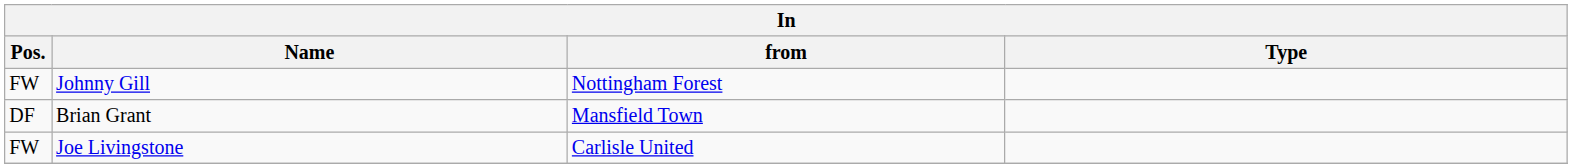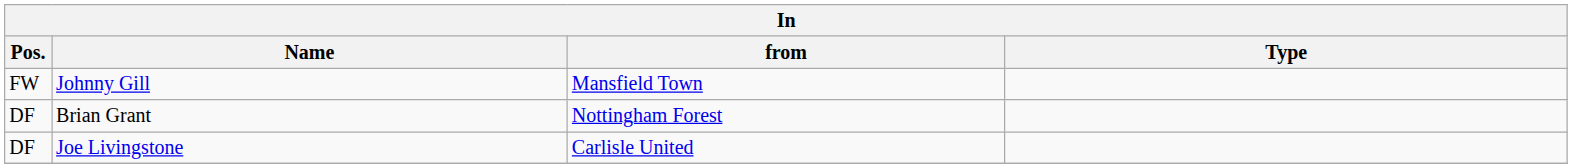 <table class="wikitable" style="font-size:100%;width:99%;">
 <tr>
 <th colspan="4">In</th>
 </tr>
 <tr>
 <th width=3%>Pos.</th>
 <th width=33%>Name</th>
 <th width=28%>from</th>
 <th width=36%>Type</th>
 </tr>
 <tr>
 <td>FW</td>
 <td><a href='#'>Johnny Gill</a></td>
+<td><a href='#'>Mansfield Town</a></td>
+<td></td>
+</tr>
+<tr>
+<td>DF</td>
+<td>Brian Grant</td>
 <td><a href='#'>Nottingham Forest</a></td>
 <td></td>
 </tr>
 <tr>
 <td>DF</td>
-<td>Brian Grant</td>
-<td><a href='#'>Mansfield Town</a></td>
-<td></td>
-</tr>
-<tr>
-<td>FW</td>
 <td><a href='#'>Joe Livingstone</a></td>
 <td><a href='#'>Carlisle United</a></td>
 <td></td>
 </tr>
 <tr>
 </tr>
 </table>
